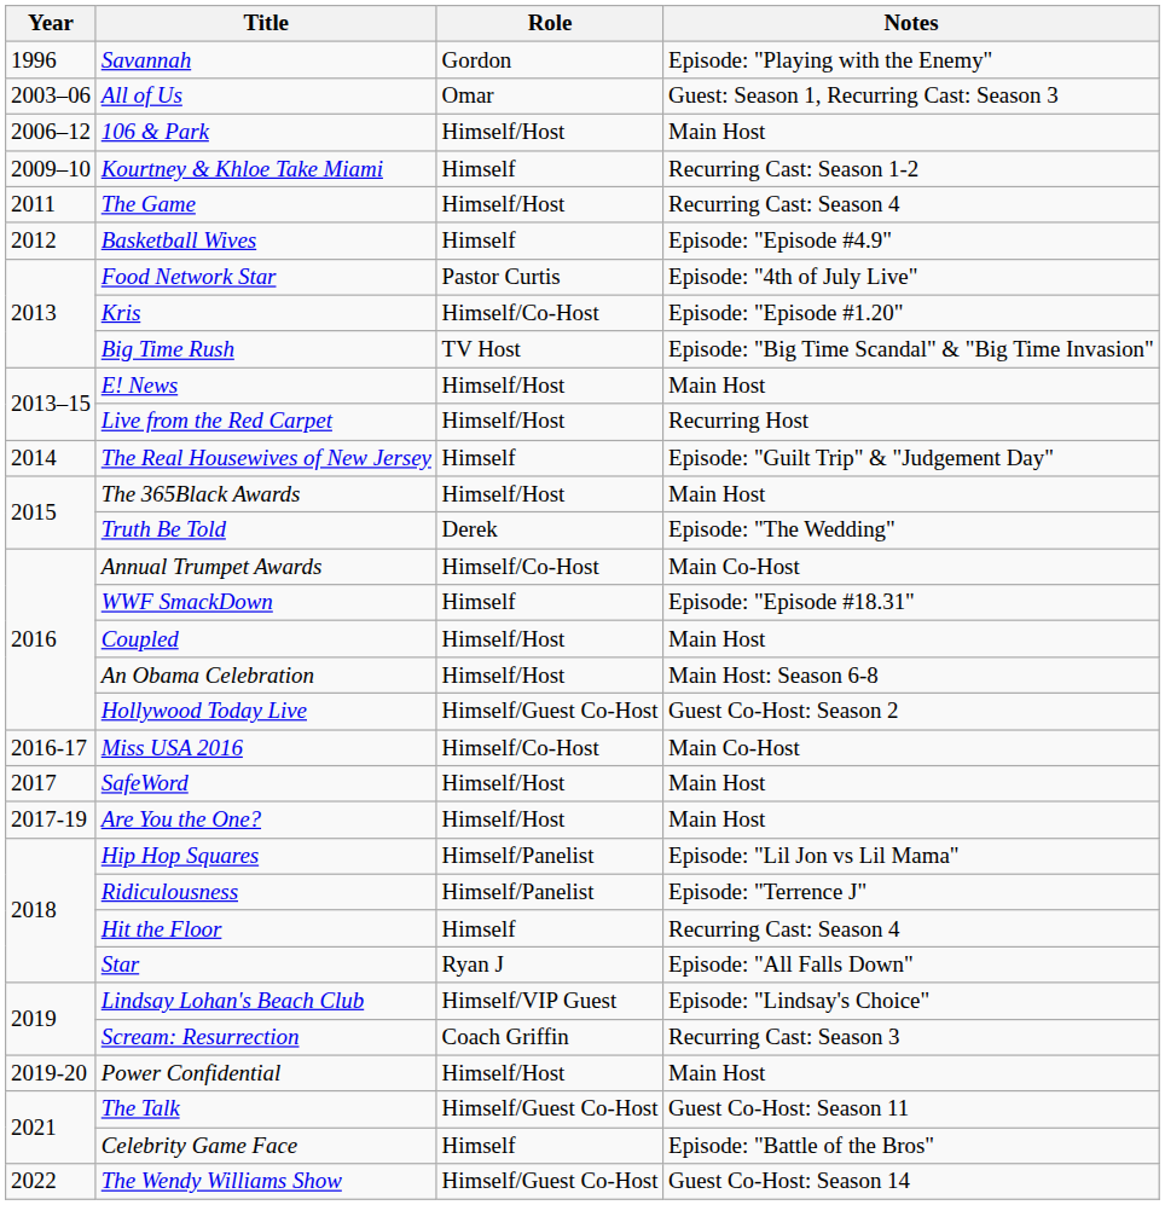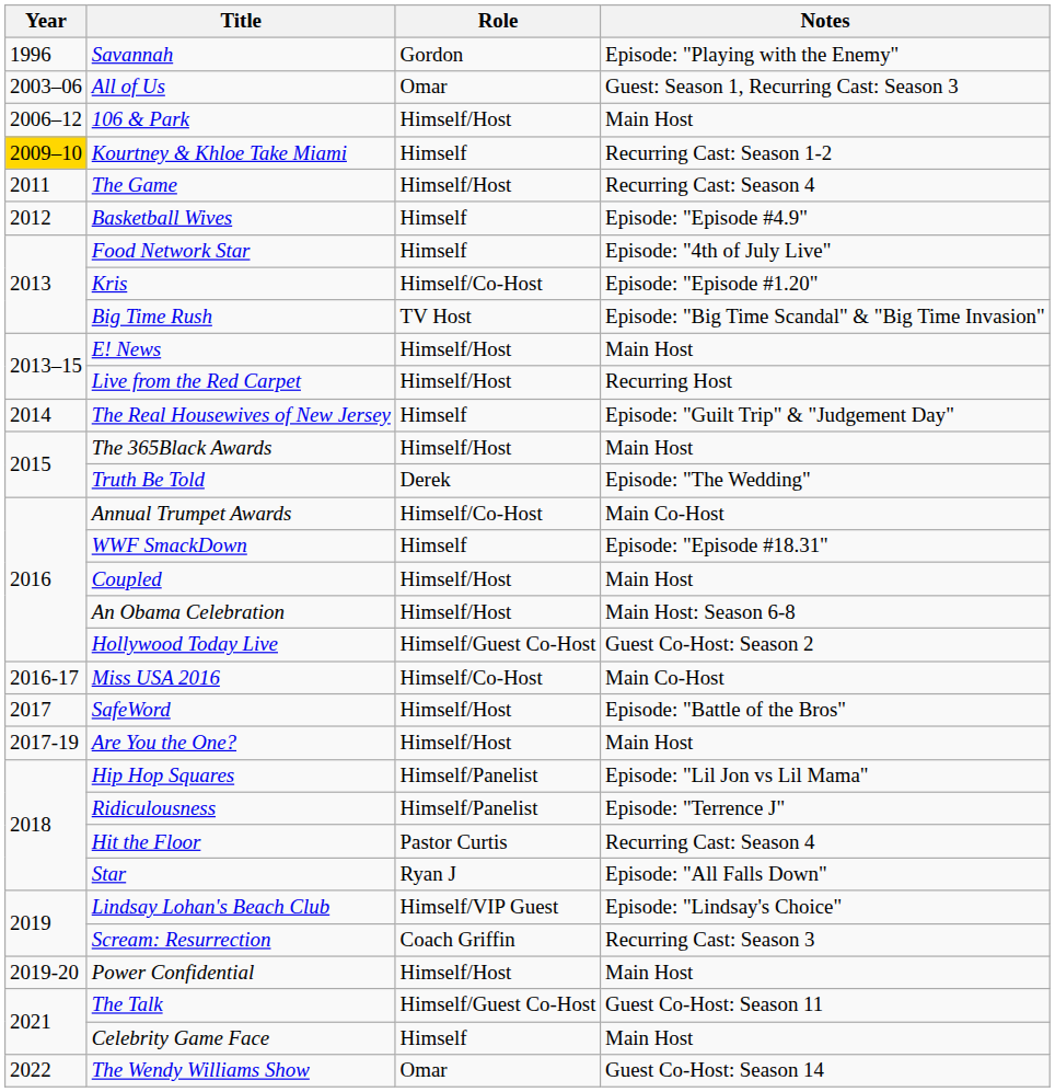 <table class="wikitable">
 <tr>
 <th>Year</th>
 <th>Title</th>
 <th>Role</th>
 <th>Notes</th>
 </tr>
 <tr>
 <td>1996</td>
 <td><em><a href='#'>Savannah</a></em></td>
 <td>Gordon</td>
 <td>Episode: "Playing with the Enemy"</td>
 </tr>
 <tr>
 <td>2003–06</td>
 <td><em><a href='#'>All of Us</a></em></td>
 <td>Omar</td>
 <td>Guest: Season 1, Recurring Cast: Season 3</td>
 </tr>
 <tr>
 <td>2006–12</td>
 <td><em><a href='#'>106 & Park</a></em></td>
 <td>Himself/Host</td>
 <td>Main Host</td>
 </tr>
 <tr>
-<td>2009–10</td>
+<td style="background: gold;">2009–10</td>
 <td><em><a href='#'>Kourtney & Khloe Take Miami</a></em></td>
 <td>Himself</td>
 <td>Recurring Cast: Season 1-2</td>
 </tr>
 <tr>
 <td>2011</td>
 <td><em><a href='#'>The Game</a></em></td>
 <td>Himself/Host</td>
 <td>Recurring Cast: Season 4</td>
 </tr>
 <tr>
 <td>2012</td>
 <td><em><a href='#'>Basketball Wives</a></em></td>
 <td>Himself</td>
 <td>Episode: "Episode #4.9"</td>
 </tr>
 <tr>
 <td rowspan="3">2013</td>
 <td><em><a href='#'>Food Network Star</a></em></td>
-<td>Pastor Curtis</td>
+<td>Himself</td>
 <td>Episode: "4th of July Live"</td>
 </tr>
 <tr>
 <td><em><a href='#'>Kris</a></em></td>
 <td>Himself/Co-Host</td>
 <td>Episode: "Episode #1.20"</td>
 </tr>
 <tr>
 <td><em><a href='#'>Big Time Rush</a></em></td>
 <td>TV Host</td>
 <td>Episode: "Big Time Scandal" & "Big Time Invasion"</td>
 </tr>
 <tr>
 <td rowspan="2">2013–15</td>
 <td><em><a href='#'>E! News</a></em></td>
 <td>Himself/Host</td>
 <td>Main Host</td>
 </tr>
 <tr>
 <td><em><a href='#'>Live from the Red Carpet</a></em></td>
 <td>Himself/Host</td>
 <td>Recurring Host</td>
 </tr>
 <tr>
 <td>2014</td>
 <td><em><a href='#'>The Real Housewives of New Jersey</a></em></td>
 <td>Himself</td>
 <td>Episode: "Guilt Trip" & "Judgement Day"</td>
 </tr>
 <tr>
 <td rowspan="2">2015</td>
 <td><em>The 365Black Awards</em></td>
 <td>Himself/Host</td>
 <td>Main Host</td>
 </tr>
 <tr>
 <td><em><a href='#'>Truth Be Told</a></em></td>
 <td>Derek</td>
 <td>Episode: "The Wedding"</td>
 </tr>
 <tr>
 <td rowspan="5">2016</td>
 <td><em>Annual Trumpet Awards</em></td>
 <td>Himself/Co-Host</td>
 <td>Main Co-Host</td>
 </tr>
 <tr>
 <td><em><a href='#'>WWF SmackDown</a></em></td>
 <td>Himself</td>
 <td>Episode: "Episode #18.31"</td>
 </tr>
 <tr>
 <td><em><a href='#'>Coupled</a></em></td>
 <td>Himself/Host</td>
 <td>Main Host</td>
 </tr>
 <tr>
 <td><em>An Obama Celebration</em></td>
 <td>Himself/Host</td>
 <td>Main Host: Season 6-8</td>
 </tr>
 <tr>
 <td><em><a href='#'>Hollywood Today Live</a></em></td>
 <td>Himself/Guest Co-Host</td>
 <td>Guest Co-Host: Season 2</td>
 </tr>
 <tr>
 <td>2016-17</td>
 <td><em><a href='#'>Miss USA 2016</a></em></td>
 <td>Himself/Co-Host</td>
 <td>Main Co-Host</td>
 </tr>
 <tr>
 <td>2017</td>
 <td><em><a href='#'>SafeWord</a></em></td>
 <td>Himself/Host</td>
-<td>Main Host</td>
+<td>Episode: "Battle of the Bros"</td>
 </tr>
 <tr>
 <td>2017-19</td>
 <td><em><a href='#'>Are You the One?</a></em></td>
 <td>Himself/Host</td>
 <td>Main Host</td>
 </tr>
 <tr>
 <td rowspan="4">2018</td>
 <td><em><a href='#'>Hip Hop Squares</a></em></td>
 <td>Himself/Panelist</td>
 <td>Episode: "Lil Jon vs Lil Mama"</td>
 </tr>
 <tr>
 <td><em><a href='#'>Ridiculousness</a></em></td>
 <td>Himself/Panelist</td>
 <td>Episode: "Terrence J"</td>
 </tr>
 <tr>
 <td><em><a href='#'>Hit the Floor</a></em></td>
-<td>Himself</td>
+<td>Pastor Curtis</td>
 <td>Recurring Cast: Season 4</td>
 </tr>
 <tr>
 <td><em><a href='#'>Star</a></em></td>
 <td>Ryan J</td>
 <td>Episode: "All Falls Down"</td>
 </tr>
 <tr>
 <td rowspan="2">2019</td>
 <td><em><a href='#'>Lindsay Lohan's Beach Club</a></em></td>
 <td>Himself/VIP Guest</td>
 <td>Episode: "Lindsay's Choice"</td>
 </tr>
 <tr>
 <td><em><a href='#'>Scream: Resurrection</a></em></td>
 <td>Coach Griffin</td>
 <td>Recurring Cast: Season 3</td>
 </tr>
 <tr>
 <td>2019-20</td>
 <td><em>Power Confidential</em></td>
 <td>Himself/Host</td>
 <td>Main Host</td>
 </tr>
 <tr>
 <td rowspan="2">2021</td>
 <td><em><a href='#'>The Talk</a></em></td>
 <td>Himself/Guest Co-Host</td>
 <td>Guest Co-Host: Season 11</td>
 </tr>
 <tr>
 <td><em>Celebrity Game Face</em></td>
 <td>Himself</td>
-<td>Episode: "Battle of the Bros"</td>
+<td>Main Host</td>
 </tr>
 <tr>
 <td>2022</td>
 <td><em><a href='#'>The Wendy Williams Show</a></em></td>
-<td>Himself/Guest Co-Host</td>
+<td>Omar</td>
 <td>Guest Co-Host: Season 14</td>
 </tr>
 </table>
